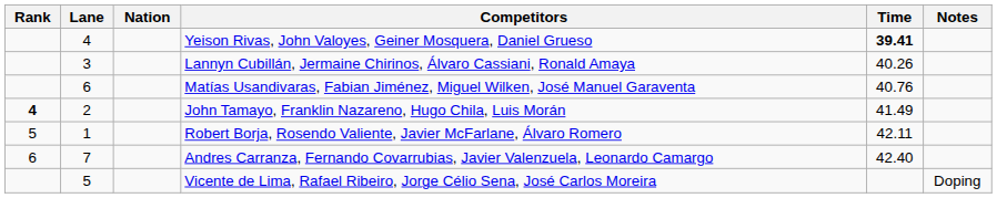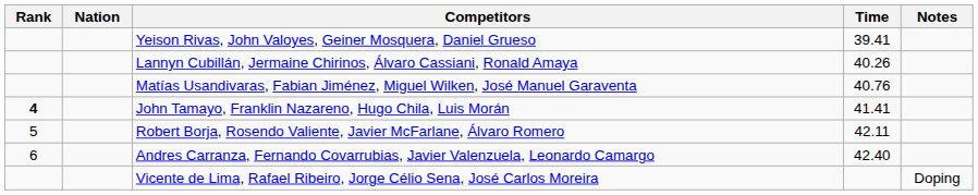 <table class="wikitable sortable" width=80% style="text-align:center; font-size:95%">
 <tr>
 <th>Rank</th>
-<th>Lane</th>
 <th>Nation</th>
 <th>Competitors</th>
 <th>Time</th>
 <th>Notes</th>
 </tr>
 <tr>
 <td></td>
-<td>4</td>
 <td align=left></td>
 <td align=left><a href='#'>Yeison Rivas</a>, <a href='#'>John Valoyes</a>, <a href='#'>Geiner Mosquera</a>, <a href='#'>Daniel Grueso</a></td>
-<td><strong>39.41</strong></td>
+<td>39.41</td>
 <td></td>
 </tr>
 <tr>
 <td></td>
-<td>3</td>
 <td align=left></td>
 <td align=left><a href='#'>Lannyn Cubillán</a>, <a href='#'>Jermaine Chirinos</a>, <a href='#'>Álvaro Cassiani</a>, <a href='#'>Ronald Amaya</a></td>
 <td>40.26</td>
 <td></td>
 </tr>
 <tr>
 <td></td>
-<td>6</td>
 <td align=left></td>
 <td align=left><a href='#'>Matías Usandivaras</a>, <a href='#'>Fabian Jiménez</a>, <a href='#'>Miguel Wilken</a>, <a href='#'>José Manuel Garaventa</a></td>
 <td>40.76</td>
 <td></td>
 </tr>
 <tr>
 <td><strong>4</strong></td>
-<td>2</td>
 <td align=left></td>
 <td align=left><a href='#'>John Tamayo</a>, <a href='#'>Franklin Nazareno</a>, <a href='#'>Hugo Chila</a>, <a href='#'>Luis Morán</a></td>
-<td>41.49</td>
+<td>41.41</td>
 <td></td>
 </tr>
 <tr>
 <td>5</td>
-<td>1</td>
 <td align=left></td>
 <td align=left><a href='#'>Robert Borja</a>, <a href='#'>Rosendo Valiente</a>, <a href='#'>Javier McFarlane</a>, <a href='#'>Álvaro Romero</a></td>
 <td>42.11</td>
 <td></td>
 </tr>
 <tr>
 <td>6</td>
-<td>7</td>
 <td align=left></td>
 <td align=left><a href='#'>Andres Carranza</a>, <a href='#'>Fernando Covarrubias</a>, <a href='#'>Javier Valenzuela</a>, <a href='#'>Leonardo Camargo</a></td>
 <td>42.40</td>
 <td></td>
 </tr>
 <tr>
 <td></td>
-<td>5</td>
 <td align=left></td>
 <td align=left><a href='#'>Vicente de Lima</a>, <a href='#'>Rafael Ribeiro</a>, <a href='#'>Jorge Célio Sena</a>, <a href='#'>José Carlos Moreira</a></td>
 <td></td>
 <td>Doping</td>
 </tr>
 </table>
